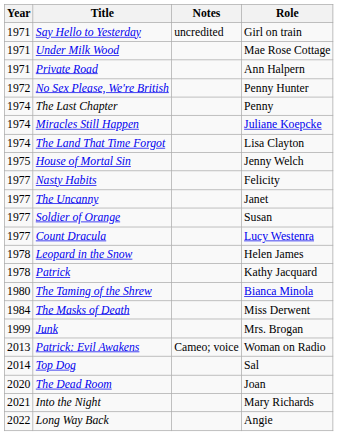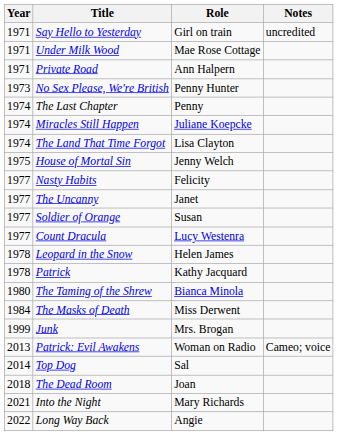 <table class="wikitable sortable">
 <tr>
 <th>Year</th>
 <th>Title</th>
+<th>Role</th>
 <th>Notes</th>
-<th>Role</th>
 </tr>
 <tr>
 <td>1971</td>
 <td><em><a href='#'>Say Hello to Yesterday</a></em></td>
+<td>Girl on train</td>
 <td>uncredited</td>
-<td>Girl on train</td>
 </tr>
 <tr>
 <td>1971</td>
 <td><em><a href='#'>Under Milk Wood</a></em></td>
+<td>Mae Rose Cottage</td>
 <td></td>
-<td>Mae Rose Cottage</td>
 </tr>
 <tr>
 <td>1971</td>
 <td><em><a href='#'>Private Road</a></em></td>
+<td>Ann Halpern</td>
 <td></td>
-<td>Ann Halpern</td>
 </tr>
 <tr>
-<td>1972</td>
+<td>1973</td>
 <td><em><a href='#'>No Sex Please, We're British</a></em></td>
+<td>Penny Hunter</td>
 <td></td>
-<td>Penny Hunter</td>
 </tr>
 <tr>
 <td>1974</td>
 <td><em>The Last Chapter</em></td>
+<td>Penny</td>
 <td></td>
-<td>Penny</td>
 </tr>
 <tr>
 <td>1974</td>
 <td><em><a href='#'>Miracles Still Happen</a></em></td>
+<td><a href='#'>Juliane Koepcke</a></td>
 <td></td>
-<td><a href='#'>Juliane Koepcke</a></td>
 </tr>
 <tr>
 <td>1974</td>
 <td><em><a href='#'>The Land That Time Forgot</a></em></td>
+<td>Lisa Clayton</td>
 <td></td>
-<td>Lisa Clayton</td>
 </tr>
 <tr>
 <td>1975</td>
 <td><em><a href='#'>House of Mortal Sin</a></em></td>
+<td>Jenny Welch</td>
 <td></td>
-<td>Jenny Welch</td>
 </tr>
 <tr>
 <td>1977</td>
 <td><em><a href='#'>Nasty Habits</a></em></td>
+<td>Felicity</td>
 <td></td>
-<td>Felicity</td>
 </tr>
 <tr>
 <td>1977</td>
 <td><em><a href='#'>The Uncanny</a></em></td>
+<td>Janet</td>
 <td></td>
-<td>Janet</td>
 </tr>
 <tr>
 <td>1977</td>
 <td><em><a href='#'>Soldier of Orange</a></em></td>
+<td>Susan</td>
 <td></td>
-<td>Susan</td>
 </tr>
 <tr>
 <td>1977</td>
 <td><em><a href='#'>Count Dracula</a></em></td>
+<td><a href='#'>Lucy Westenra</a></td>
 <td></td>
-<td><a href='#'>Lucy Westenra</a></td>
 </tr>
 <tr>
 <td>1978</td>
 <td><em><a href='#'>Leopard in the Snow</a></em></td>
+<td>Helen James</td>
 <td></td>
-<td>Helen James</td>
 </tr>
 <tr>
 <td>1978</td>
 <td><em><a href='#'>Patrick</a></em></td>
+<td>Kathy Jacquard</td>
 <td></td>
-<td>Kathy Jacquard</td>
 </tr>
 <tr>
 <td>1980</td>
 <td><em><a href='#'>The Taming of the Shrew</a></em></td>
+<td><a href='#'>Bianca Minola</a></td>
 <td></td>
-<td><a href='#'>Bianca Minola</a></td>
 </tr>
 <tr>
 <td>1984</td>
 <td><em><a href='#'>The Masks of Death</a></em></td>
+<td>Miss Derwent</td>
 <td></td>
-<td>Miss Derwent</td>
 </tr>
 <tr>
 <td>1999</td>
 <td><em><a href='#'>Junk</a></em></td>
+<td>Mrs. Brogan</td>
 <td></td>
-<td>Mrs. Brogan</td>
 </tr>
 <tr>
 <td>2013</td>
 <td><em><a href='#'>Patrick: Evil Awakens</a></em></td>
+<td>Woman on Radio</td>
 <td>Cameo; voice</td>
-<td>Woman on Radio</td>
 </tr>
 <tr>
 <td>2014</td>
 <td><em><a href='#'>Top Dog</a></em></td>
+<td>Sal</td>
 <td></td>
-<td>Sal</td>
 </tr>
 <tr>
-<td>2020</td>
+<td>2018</td>
 <td><em><a href='#'>The Dead Room</a></em></td>
+<td>Joan</td>
 <td></td>
-<td>Joan</td>
 </tr>
 <tr>
 <td>2021</td>
 <td><em>Into the Night</em></td>
+<td>Mary Richards</td>
 <td></td>
-<td>Mary Richards</td>
 </tr>
 <tr>
 <td>2022</td>
 <td><em>Long Way Back</em></td>
+<td>Angie</td>
 <td></td>
-<td>Angie</td>
 </tr>
 </table>
